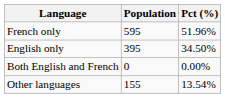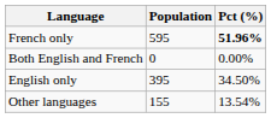 <table class="wikitable">
 <tr>
 <th>Language</th>
 <th>Population</th>
 <th>Pct (%)</th>
 </tr>
 <tr>
 <td>French only</td>
 <td>595</td>
-<td>51.96%</td>
+<td><strong>51.96%</strong></td>
+</tr>
+<tr>
+<td>Both English and French</td>
+<td>0</td>
+<td>0.00%</td>
 </tr>
 <tr>
 <td>English only</td>
 <td>395</td>
 <td>34.50%</td>
 </tr>
 <tr>
-<td>Both English and French</td>
-<td>0</td>
-<td>0.00%</td>
-</tr>
-<tr>
 <td>Other languages</td>
 <td>155</td>
 <td>13.54%</td>
 </tr>
 </table>
